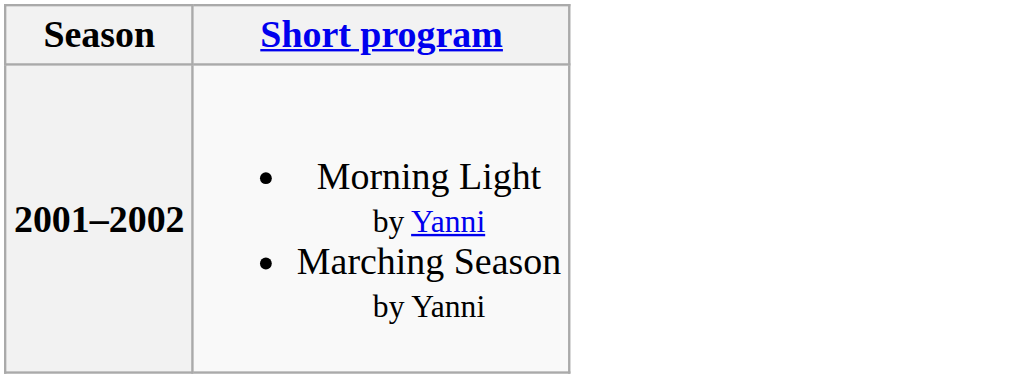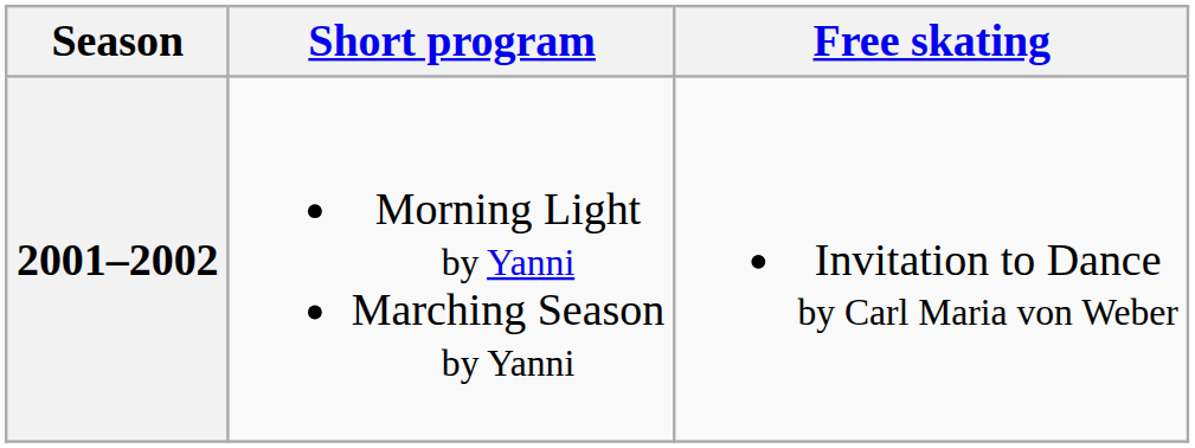 <table class=wikitable style=text-align:center>
 <tr>
 <th>Season</th>
 <th><a href='#'>Short program</a></th>
+<th><a href='#'>Free skating</a></th>
 </tr>
 <tr>
 <th>2001–2002 <br> </th>
 <td><br><ul><li>Morning Light <br><small> by <a href='#'>Yanni</a> </small></li><li>Marching Season <br><small> by Yanni </small></li></ul></td>
+<td><br><ul><li>Invitation to Dance <br><small> by Carl Maria von Weber </small></li></ul></td>
 </tr>
 </table>
